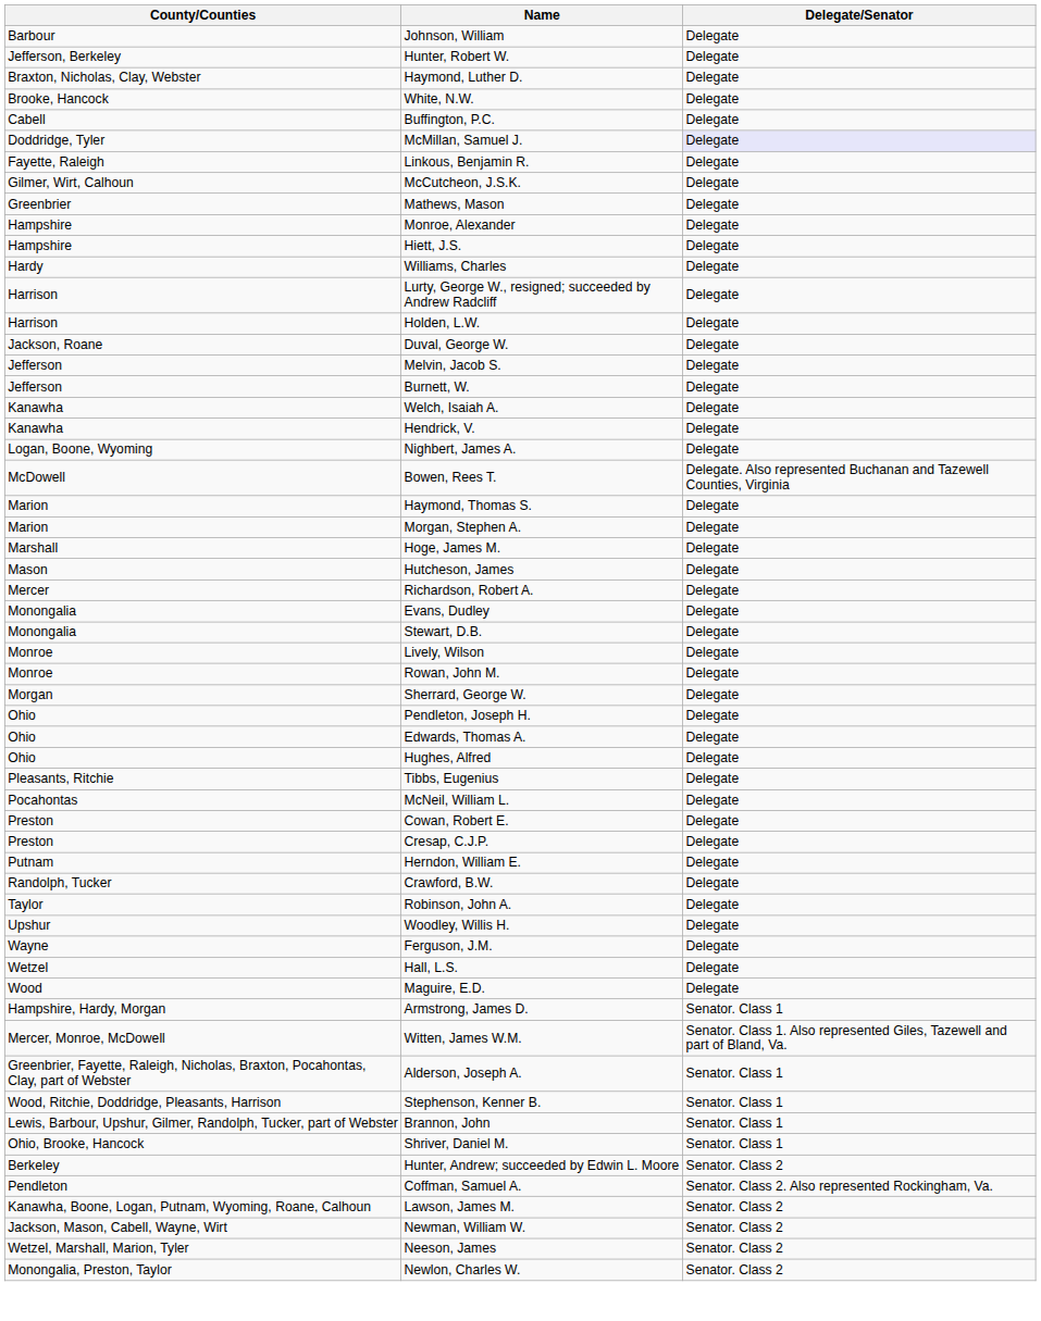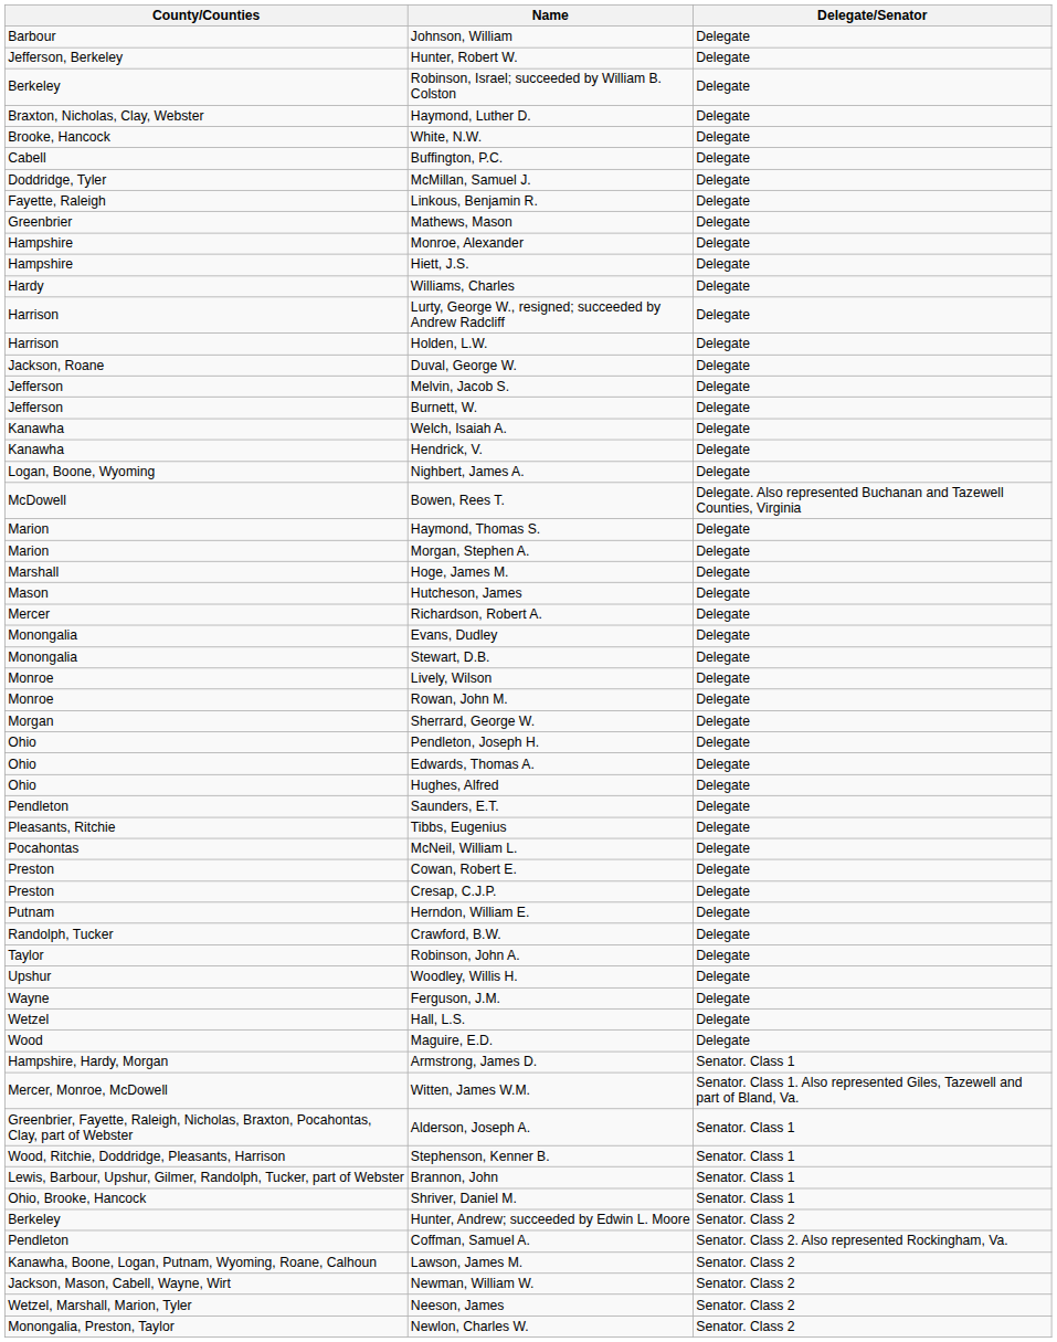 <table class="wikitable">
 <tr>
 <th>County/Counties</th>
 <th>Name</th>
 <th>Delegate/Senator</th>
 </tr>
 <tr>
 <td>Barbour</td>
 <td>Johnson, William</td>
 <td>Delegate</td>
 </tr>
 <tr>
 <td>Jefferson, Berkeley</td>
 <td>Hunter, Robert W.</td>
+<td>Delegate</td>
+</tr>
+<tr>
+<td>Berkeley</td>
+<td>Robinson, Israel; succeeded by William B. Colston</td>
 <td>Delegate</td>
 </tr>
 <tr>
 <td>Braxton, Nicholas, Clay, Webster</td>
 <td>Haymond, Luther D.</td>
 <td>Delegate</td>
 </tr>
 <tr>
 <td>Brooke, Hancock</td>
 <td>White, N.W.</td>
 <td>Delegate</td>
 </tr>
 <tr>
 <td>Cabell</td>
 <td>Buffington, P.C.</td>
 <td>Delegate</td>
 </tr>
 <tr>
 <td>Doddridge, Tyler</td>
 <td>McMillan, Samuel J.</td>
-<td style="background: lavender;">Delegate</td>
+<td>Delegate</td>
 </tr>
 <tr>
 <td>Fayette, Raleigh</td>
 <td>Linkous, Benjamin R.</td>
-<td>Delegate</td>
-</tr>
-<tr>
-<td>Gilmer, Wirt, Calhoun</td>
-<td>McCutcheon, J.S.K.</td>
 <td>Delegate</td>
 </tr>
 <tr>
 <td>Greenbrier</td>
 <td>Mathews, Mason</td>
 <td>Delegate</td>
 </tr>
 <tr>
 <td>Hampshire</td>
 <td>Monroe, Alexander</td>
 <td>Delegate</td>
 </tr>
 <tr>
 <td>Hampshire</td>
 <td>Hiett, J.S.</td>
 <td>Delegate</td>
 </tr>
 <tr>
 <td>Hardy</td>
 <td>Williams, Charles</td>
 <td>Delegate</td>
 </tr>
 <tr>
 <td>Harrison</td>
 <td>Lurty, George W., resigned; succeeded by Andrew Radcliff</td>
 <td>Delegate</td>
 </tr>
 <tr>
 <td>Harrison</td>
 <td>Holden, L.W.</td>
 <td>Delegate</td>
 </tr>
 <tr>
 <td>Jackson, Roane</td>
 <td>Duval, George W.</td>
 <td>Delegate</td>
 </tr>
 <tr>
 <td>Jefferson</td>
 <td>Melvin, Jacob S.</td>
 <td>Delegate</td>
 </tr>
 <tr>
 <td>Jefferson</td>
 <td>Burnett, W.</td>
 <td>Delegate</td>
 </tr>
 <tr>
 <td>Kanawha</td>
 <td>Welch, Isaiah A.</td>
 <td>Delegate</td>
 </tr>
 <tr>
 <td>Kanawha</td>
 <td>Hendrick, V.</td>
 <td>Delegate</td>
 </tr>
 <tr>
 <td>Logan, Boone, Wyoming</td>
 <td>Nighbert, James A.</td>
 <td>Delegate</td>
 </tr>
 <tr>
 <td>McDowell</td>
 <td>Bowen, Rees T.</td>
 <td>Delegate. Also represented Buchanan and Tazewell Counties, Virginia</td>
 </tr>
 <tr>
 <td>Marion</td>
 <td>Haymond, Thomas S.</td>
 <td>Delegate</td>
 </tr>
 <tr>
 <td>Marion</td>
 <td>Morgan, Stephen A.</td>
 <td>Delegate</td>
 </tr>
 <tr>
 <td>Marshall</td>
 <td>Hoge, James M.</td>
 <td>Delegate</td>
 </tr>
 <tr>
 <td>Mason</td>
 <td>Hutcheson, James</td>
 <td>Delegate</td>
 </tr>
 <tr>
 <td>Mercer</td>
 <td>Richardson, Robert A.</td>
 <td>Delegate</td>
 </tr>
 <tr>
 <td>Monongalia</td>
 <td>Evans, Dudley</td>
 <td>Delegate</td>
 </tr>
 <tr>
 <td>Monongalia</td>
 <td>Stewart, D.B.</td>
 <td>Delegate</td>
 </tr>
 <tr>
 <td>Monroe</td>
 <td>Lively, Wilson</td>
 <td>Delegate</td>
 </tr>
 <tr>
 <td>Monroe</td>
 <td>Rowan, John M.</td>
 <td>Delegate</td>
 </tr>
 <tr>
 <td>Morgan</td>
 <td>Sherrard, George W.</td>
 <td>Delegate</td>
 </tr>
 <tr>
 <td>Ohio</td>
 <td>Pendleton, Joseph H.</td>
 <td>Delegate</td>
 </tr>
 <tr>
 <td>Ohio</td>
 <td>Edwards, Thomas A.</td>
 <td>Delegate</td>
 </tr>
 <tr>
 <td>Ohio</td>
 <td>Hughes, Alfred</td>
 <td>Delegate</td>
 </tr>
 <tr>
+<td>Pendleton</td>
+<td>Saunders, E.T.</td>
+<td>Delegate</td>
+</tr>
+<tr>
 <td>Pleasants, Ritchie</td>
 <td>Tibbs, Eugenius</td>
 <td>Delegate</td>
 </tr>
 <tr>
 <td>Pocahontas</td>
 <td>McNeil, William L.</td>
 <td>Delegate</td>
 </tr>
 <tr>
 <td>Preston</td>
 <td>Cowan, Robert E.</td>
 <td>Delegate</td>
 </tr>
 <tr>
 <td>Preston</td>
 <td>Cresap, C.J.P.</td>
 <td>Delegate</td>
 </tr>
 <tr>
 <td>Putnam</td>
 <td>Herndon, William E.</td>
 <td>Delegate</td>
 </tr>
 <tr>
 <td>Randolph, Tucker</td>
 <td>Crawford, B.W.</td>
 <td>Delegate</td>
 </tr>
 <tr>
 <td>Taylor</td>
 <td>Robinson, John A.</td>
 <td>Delegate</td>
 </tr>
 <tr>
 <td>Upshur</td>
 <td>Woodley, Willis H.</td>
 <td>Delegate</td>
 </tr>
 <tr>
 <td>Wayne</td>
 <td>Ferguson, J.M.</td>
 <td>Delegate</td>
 </tr>
 <tr>
 <td>Wetzel</td>
 <td>Hall, L.S.</td>
 <td>Delegate</td>
 </tr>
 <tr>
 <td>Wood</td>
 <td>Maguire, E.D.</td>
 <td>Delegate</td>
 </tr>
 <tr>
 <td>Hampshire, Hardy, Morgan</td>
 <td>Armstrong, James D.</td>
 <td>Senator. Class 1</td>
 </tr>
 <tr>
 <td>Mercer, Monroe, McDowell</td>
 <td>Witten, James W.M.</td>
 <td>Senator. Class 1. Also represented Giles, Tazewell and part of Bland, Va.</td>
 </tr>
 <tr>
 <td>Greenbrier, Fayette, Raleigh, Nicholas, Braxton, Pocahontas, Clay, part of Webster</td>
 <td>Alderson, Joseph A.</td>
 <td>Senator. Class 1</td>
 </tr>
 <tr>
 <td>Wood, Ritchie, Doddridge, Pleasants, Harrison</td>
 <td>Stephenson, Kenner B.</td>
 <td>Senator. Class 1</td>
 </tr>
 <tr>
 <td>Lewis, Barbour, Upshur, Gilmer, Randolph, Tucker, part of Webster</td>
 <td>Brannon, John</td>
 <td>Senator. Class 1</td>
 </tr>
 <tr>
 <td>Ohio, Brooke, Hancock</td>
 <td>Shriver, Daniel M.</td>
 <td>Senator. Class 1</td>
 </tr>
 <tr>
 <td>Berkeley</td>
 <td>Hunter, Andrew; succeeded by Edwin L. Moore</td>
 <td>Senator. Class 2</td>
 </tr>
 <tr>
 <td>Pendleton</td>
 <td>Coffman, Samuel A.</td>
 <td>Senator. Class 2. Also represented Rockingham, Va.</td>
 </tr>
 <tr>
 <td>Kanawha, Boone, Logan, Putnam, Wyoming, Roane, Calhoun</td>
 <td>Lawson, James M.</td>
 <td>Senator. Class 2</td>
 </tr>
 <tr>
 <td>Jackson, Mason, Cabell, Wayne, Wirt</td>
 <td>Newman, William W.</td>
 <td>Senator. Class 2</td>
 </tr>
 <tr>
 <td>Wetzel, Marshall, Marion, Tyler</td>
 <td>Neeson, James</td>
 <td>Senator. Class 2</td>
 </tr>
 <tr>
 <td>Monongalia, Preston, Taylor</td>
 <td>Newlon, Charles W.</td>
 <td>Senator. Class 2</td>
 </tr>
 </table>
